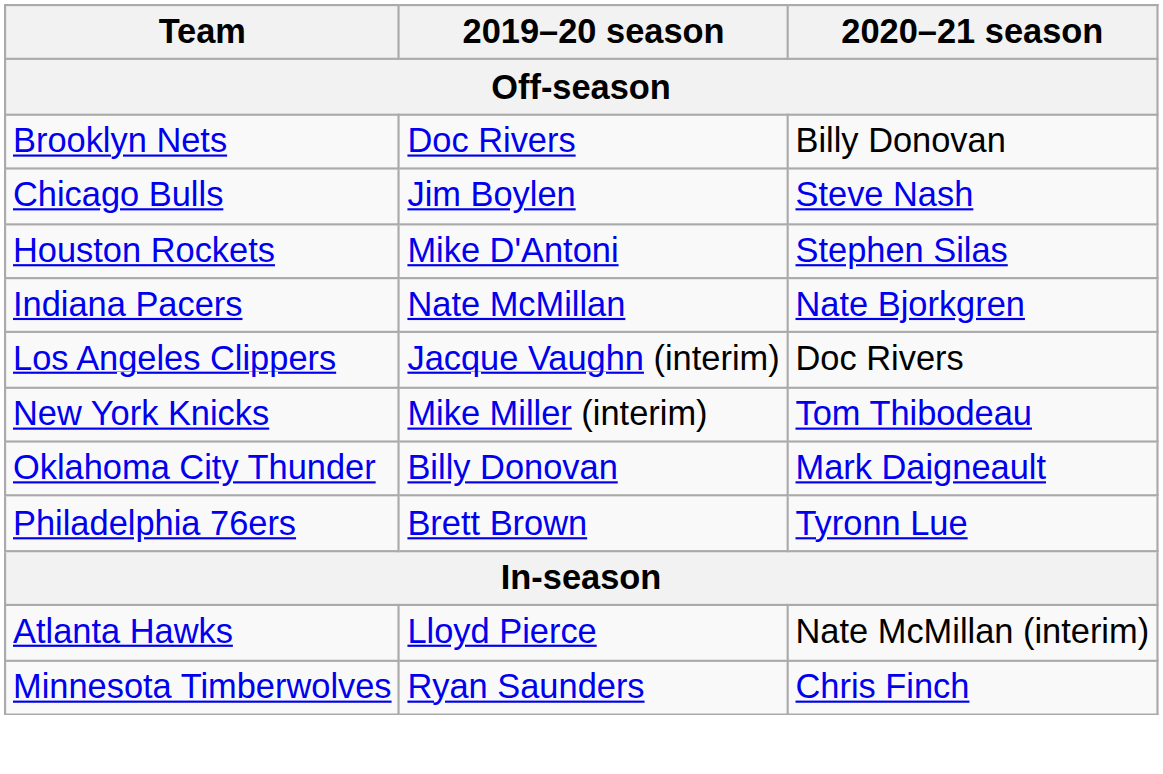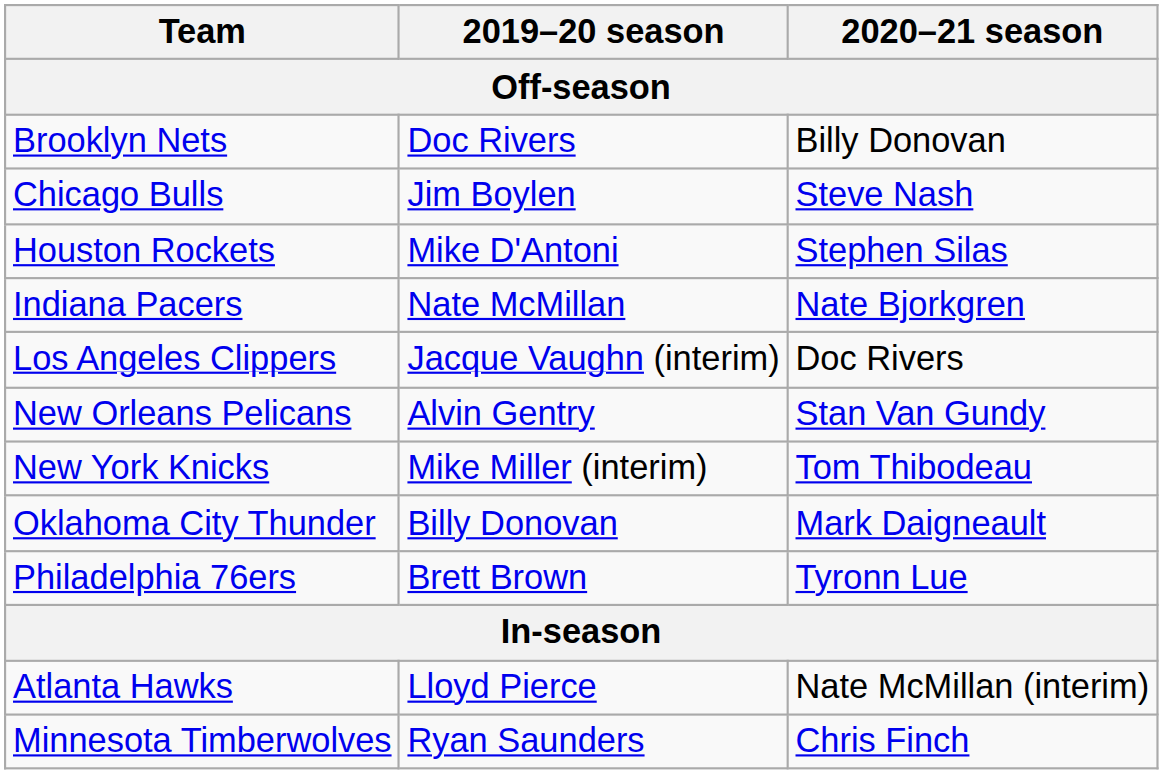 <table class="wikitable">
 <tr>
 <th>Team</th>
 <th>2019–20 season</th>
 <th>2020–21 season</th>
 </tr>
 <tr>
 <th colspan="3">Off-season</th>
 </tr>
 <tr>
 <td><a href='#'>Brooklyn Nets</a></td>
 <td><a href='#'>Doc Rivers</a></td>
 <td>Billy Donovan</td>
 </tr>
 <tr>
 <td><a href='#'>Chicago Bulls</a></td>
 <td><a href='#'>Jim Boylen</a></td>
 <td><a href='#'>Steve Nash</a></td>
 </tr>
 <tr>
 <td><a href='#'>Houston Rockets</a></td>
 <td><a href='#'>Mike D'Antoni</a></td>
 <td><a href='#'>Stephen Silas</a></td>
 </tr>
 <tr>
 <td><a href='#'>Indiana Pacers</a></td>
 <td><a href='#'>Nate McMillan</a></td>
 <td><a href='#'>Nate Bjorkgren</a></td>
 </tr>
 <tr>
 <td><a href='#'>Los Angeles Clippers</a></td>
 <td><a href='#'>Jacque Vaughn</a> (interim)</td>
 <td>Doc Rivers</td>
 </tr>
 <tr>
+<td><a href='#'>New Orleans Pelicans</a></td>
+<td><a href='#'>Alvin Gentry</a></td>
+<td><a href='#'>Stan Van Gundy</a></td>
+</tr>
+<tr>
 <td><a href='#'>New York Knicks</a></td>
 <td><a href='#'>Mike Miller</a> (interim)</td>
 <td><a href='#'>Tom Thibodeau</a></td>
 </tr>
 <tr>
 <td><a href='#'>Oklahoma City Thunder</a></td>
 <td><a href='#'>Billy Donovan</a></td>
 <td><a href='#'>Mark Daigneault</a></td>
 </tr>
 <tr>
 <td><a href='#'>Philadelphia 76ers</a></td>
 <td><a href='#'>Brett Brown</a></td>
 <td><a href='#'>Tyronn Lue</a></td>
 </tr>
 <tr>
 <th colspan="3">In-season</th>
 </tr>
 <tr>
 <td><a href='#'>Atlanta Hawks</a></td>
 <td><a href='#'>Lloyd Pierce</a></td>
 <td>Nate McMillan (interim)</td>
 </tr>
 <tr>
 <td><a href='#'>Minnesota Timberwolves</a></td>
 <td><a href='#'>Ryan Saunders</a></td>
 <td><a href='#'>Chris Finch</a></td>
 </tr>
 </table>
